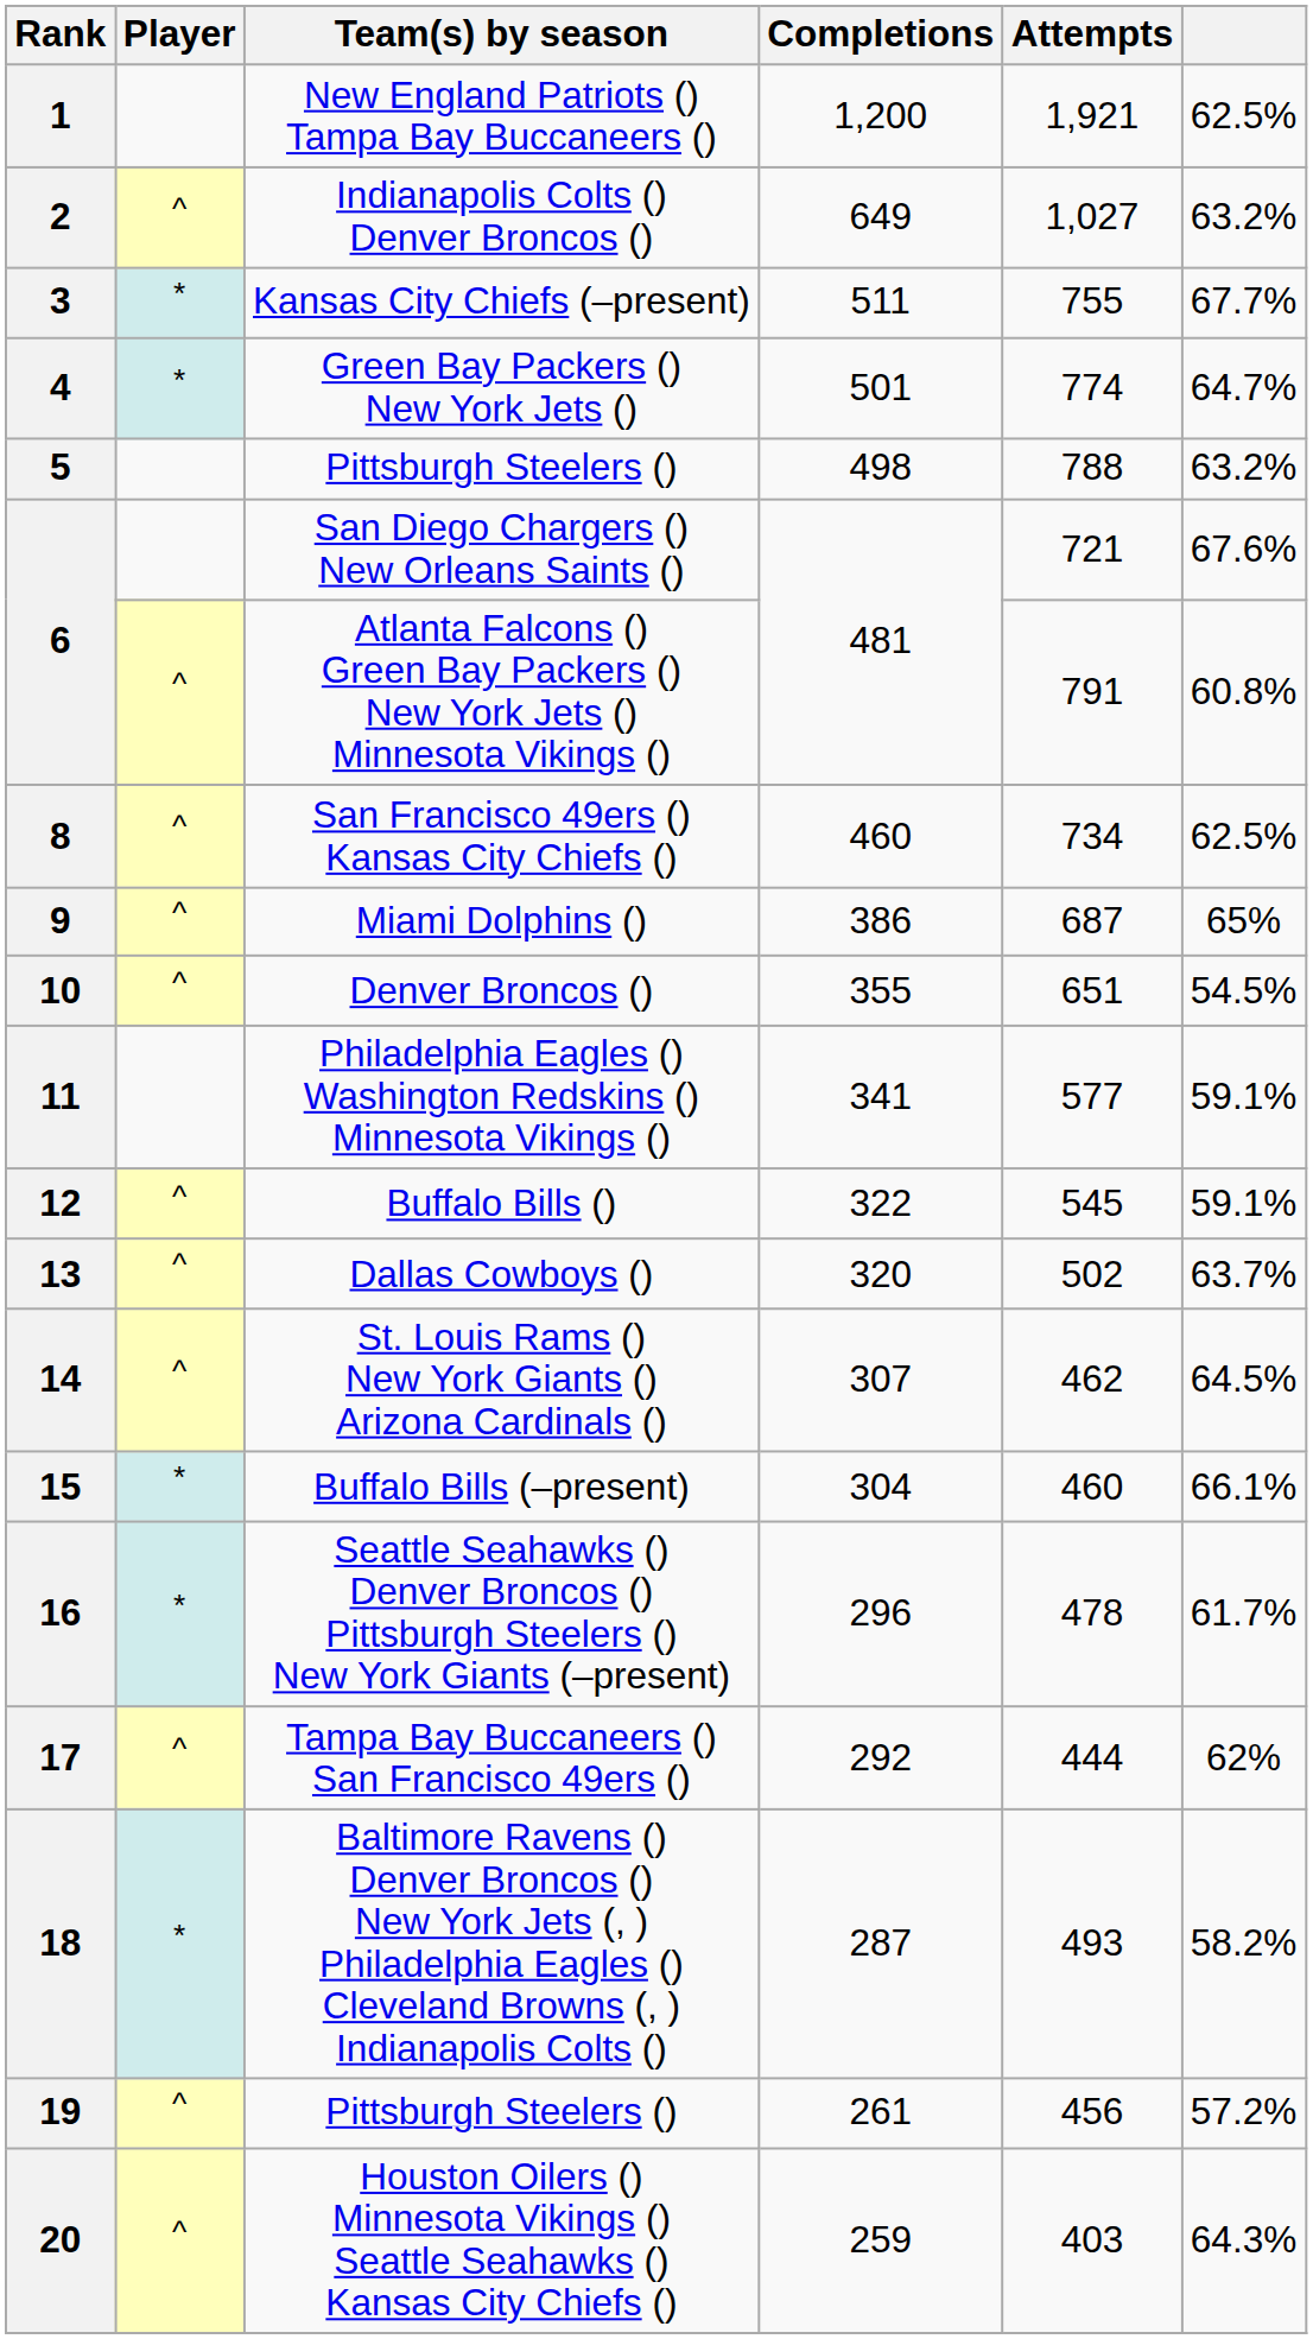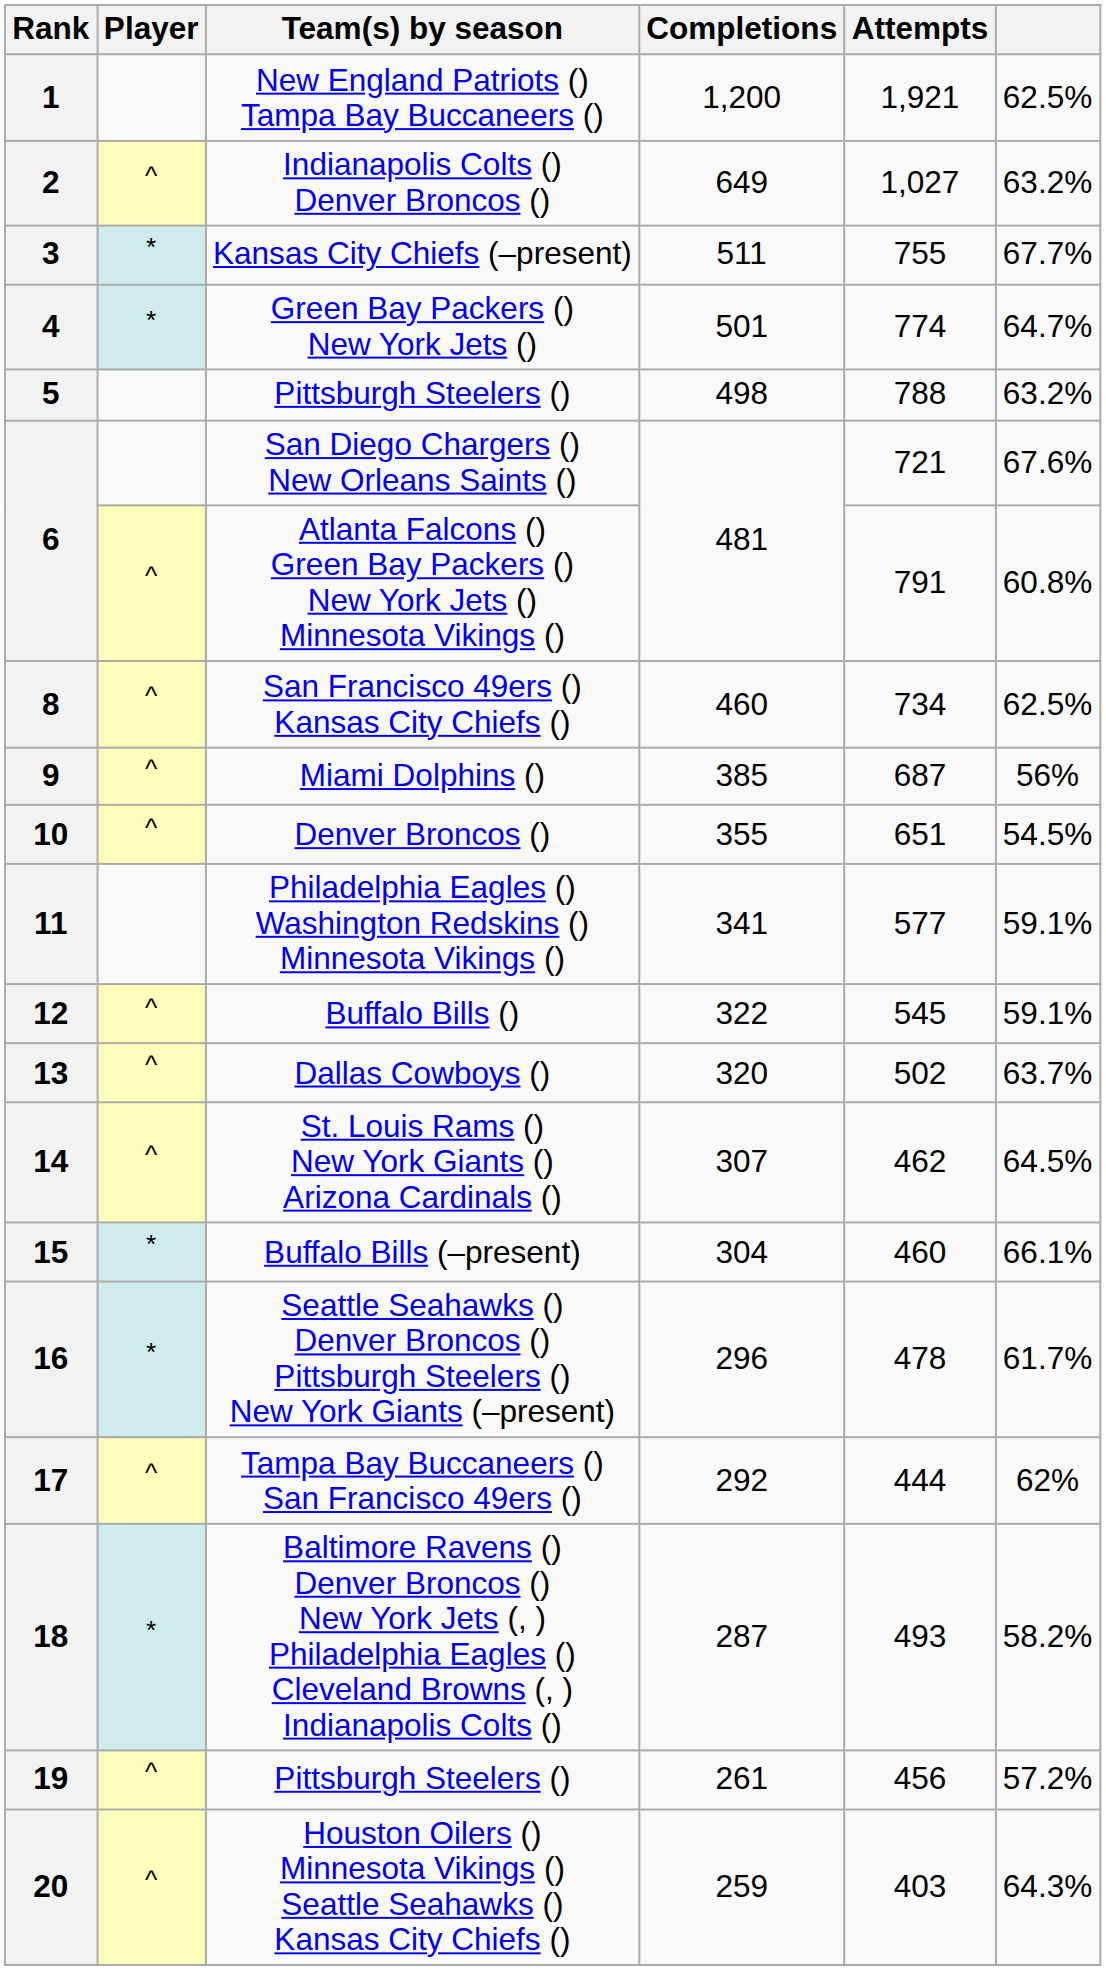 <table class="wikitable sortable" style="text-align:center;">
 <tr>
 <th>Rank</th>
 <th>Player</th>
 <th class="unsortable">Team(s) by season</th>
 <th>Completions</th>
 <th>Attempts</th>
 <th></th>
 </tr>
 <tr>
 <th scope=row>1</th>
 <td></td>
 <td><a href='#'>New England Patriots</a> ()<br><a href='#'>Tampa Bay Buccaneers</a> ()</td>
 <td>1,200</td>
 <td>1,921</td>
 <td>62.5%</td>
 </tr>
 <tr>
 <th scope=row>2</th>
 <td style="text-align:center; background:#ffb;"><sup>^</sup></td>
 <td><a href='#'>Indianapolis Colts</a> ()<br><a href='#'>Denver Broncos</a> ()</td>
 <td>649</td>
 <td>1,027</td>
 <td>63.2%</td>
 </tr>
 <tr>
 <th scope=row>3</th>
 <td style="background:#cfecec;"><sup>*</sup></td>
 <td><a href='#'>Kansas City Chiefs</a> (–present)</td>
 <td>511</td>
 <td>755</td>
 <td>67.7%</td>
 </tr>
 <tr>
 <th scope=row>4</th>
 <td style="background:#cfecec;"><sup>*</sup></td>
 <td><a href='#'>Green Bay Packers</a> ()<br><a href='#'>New York Jets</a> ()</td>
 <td>501</td>
 <td>774</td>
 <td>64.7%</td>
 </tr>
 <tr>
 <th scope=row>5</th>
 <td></td>
 <td><a href='#'>Pittsburgh Steelers</a> ()</td>
 <td>498</td>
 <td>788</td>
 <td>63.2%</td>
 </tr>
 <tr>
 <th scope=rowgroup rowspan=2>6</th>
 <td></td>
 <td><a href='#'>San Diego Chargers</a> ()<br><a href='#'>New Orleans Saints</a> ()</td>
 <td rowspan=2>481</td>
 <td>721</td>
 <td>67.6%</td>
 </tr>
 <tr>
 <td style="text-align:center; background:#ffb;"><sup>^</sup></td>
 <td><a href='#'>Atlanta Falcons</a> ()<br><a href='#'>Green Bay Packers</a> () <br><a href='#'>New York Jets</a> ()<br><a href='#'>Minnesota Vikings</a> ()</td>
 <td>791</td>
 <td>60.8%</td>
 </tr>
 <tr>
 <th scope=row>8</th>
 <td style="background:#ffb;"><sup>^</sup></td>
 <td><a href='#'>San Francisco 49ers</a> ()<br><a href='#'>Kansas City Chiefs</a> ()</td>
 <td>460</td>
 <td>734</td>
 <td>62.5%</td>
 </tr>
 <tr>
 <th scope=row>9</th>
 <td style="text-align:center; background:#ffb;"><sup>^</sup></td>
 <td><a href='#'>Miami Dolphins</a> ()</td>
-<td>386</td>
+<td>385</td>
 <td>687</td>
-<td>65%</td>
+<td>56%</td>
 </tr>
 <tr>
 <th scope=row>10</th>
 <td style="text-align:center; background:#ffb;"><sup>^</sup></td>
 <td><a href='#'>Denver Broncos</a> ()</td>
 <td>355</td>
 <td>651</td>
 <td>54.5%</td>
 </tr>
 <tr>
 <th scope=row>11</th>
 <td></td>
 <td><a href='#'>Philadelphia Eagles</a> ()<br><a href='#'>Washington Redskins</a> ()<br><a href='#'>Minnesota Vikings</a> ()</td>
 <td>341</td>
 <td>577</td>
 <td>59.1%</td>
 </tr>
 <tr>
 <th scope=row>12</th>
 <td style="text-align:center; background:#ffb;"><sup>^</sup></td>
 <td><a href='#'>Buffalo Bills</a> ()</td>
 <td>322</td>
 <td>545</td>
 <td>59.1%</td>
 </tr>
 <tr>
 <th scope=row>13</th>
 <td style="text-align:center; background:#ffb;"><sup>^</sup></td>
 <td><a href='#'>Dallas Cowboys</a> ()</td>
 <td>320</td>
 <td>502</td>
 <td>63.7%</td>
 </tr>
 <tr>
 <th scope=row>14</th>
 <td style="text-align:center; background:#ffb;"><sup>^</sup></td>
 <td><a href='#'>St. Louis Rams</a> ()<br><a href='#'>New York Giants</a> ()<br><a href='#'>Arizona Cardinals</a> ()</td>
 <td>307</td>
 <td>462</td>
 <td>64.5%</td>
 </tr>
 <tr>
 <th scope=row>15</th>
 <td style="background:#cfecec;"><sup>*</sup></td>
 <td><a href='#'>Buffalo Bills</a> (–present)</td>
 <td>304</td>
 <td>460</td>
 <td>66.1%</td>
 </tr>
 <tr>
 <th scope=row>16</th>
 <td style="text-align:center; background:#cfecec;"><sup>*</sup></td>
 <td><a href='#'>Seattle Seahawks</a> ()<br><a href='#'>Denver Broncos</a> ()<br><a href='#'>Pittsburgh Steelers</a> ()<br><a href='#'>New York Giants</a> (–present)</td>
 <td>296</td>
 <td>478</td>
 <td>61.7%</td>
 </tr>
 <tr>
 <th scope=row>17</th>
 <td style="text-align:center; background:#ffb;"><sup>^</sup></td>
 <td><a href='#'>Tampa Bay Buccaneers</a> ()<br><a href='#'>San Francisco 49ers</a> ()</td>
 <td>292</td>
 <td>444</td>
 <td>62%</td>
 </tr>
 <tr>
 <th scope=row>18</th>
 <td style="background:#cfecec;"><sup>*</sup></td>
 <td><a href='#'>Baltimore Ravens</a> ()<br><a href='#'>Denver Broncos</a> ()<br><a href='#'>New York Jets</a> (, )<br><a href='#'>Philadelphia Eagles</a> ()<br><a href='#'>Cleveland Browns</a> (, )<br><a href='#'>Indianapolis Colts</a> ()</td>
 <td>287</td>
 <td>493</td>
 <td>58.2%</td>
 </tr>
 <tr>
 <th scope=row>19</th>
 <td style="text-align:center; background:#ffb;"><sup>^</sup></td>
 <td><a href='#'>Pittsburgh Steelers</a> ()</td>
 <td>261</td>
 <td>456</td>
 <td>57.2%</td>
 </tr>
 <tr>
 <th scope=row>20</th>
 <td style="background:#ffb;"><sup>^</sup></td>
 <td><a href='#'>Houston Oilers</a> ()<br><a href='#'>Minnesota Vikings</a> ()<br><a href='#'>Seattle Seahawks</a> ()<br><a href='#'>Kansas City Chiefs</a> ()</td>
 <td>259</td>
 <td>403</td>
 <td>64.3%</td>
 </tr>
 <tr>
 </tr>
 </table>
